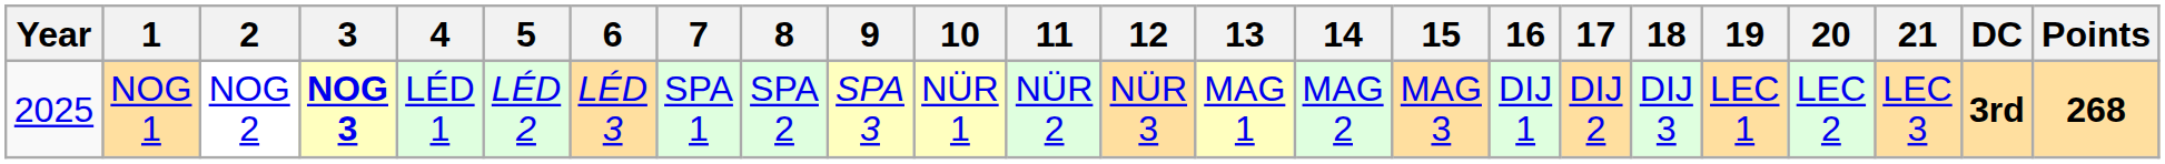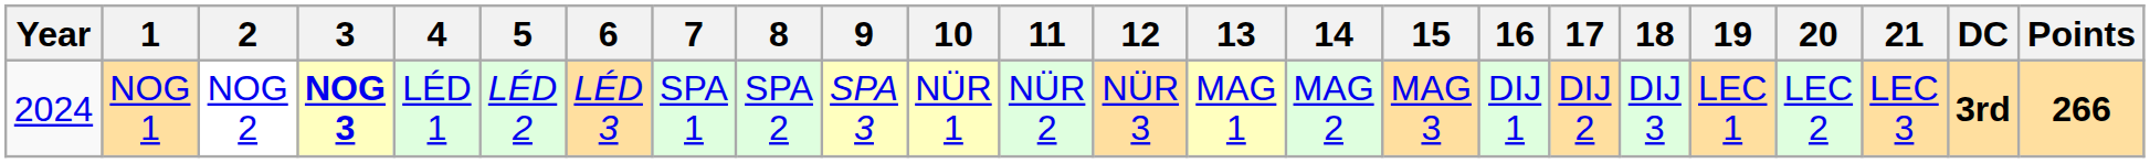 <table class="wikitable" style="text-align:center; font-size:85%">
 <tr>
 <th>Year</th>
 <th>1</th>
 <th>2</th>
 <th>3</th>
 <th>4</th>
 <th>5</th>
 <th>6</th>
 <th>7</th>
 <th>8</th>
 <th>9</th>
 <th>10</th>
 <th>11</th>
 <th>12</th>
 <th>13</th>
 <th>14</th>
 <th>15</th>
 <th>16</th>
 <th>17</th>
 <th>18</th>
 <th>19</th>
 <th>20</th>
 <th>21</th>
 <th>DC</th>
 <th>Points</th>
 </tr>
 <tr>
-<td><a href='#'>2025</a></td>
+<td><a href='#'>2024</a></td>
 <td style="background:#FFDF9F;"><a href='#'>NOG<br>1</a><br></td>
 <td style="background:#FFFFFF;"><a href='#'>NOG<br>2</a><br></td>
 <td style="background:#FFFFBF;"><strong><a href='#'>NOG<br>3</a><br></strong></td>
 <td style="background:#DFFFDF;"><a href='#'>LÉD<br>1</a><br></td>
 <td style="background:#DFFFDF;"><em><a href='#'>LÉD<br>2</a></em><br></td>
 <td style="background:#FFDF9F;"><em><a href='#'>LÉD<br>3</a></em><br></td>
 <td style="background:#DFFFDF;"><a href='#'>SPA<br>1</a><br></td>
 <td style="background:#DFFFDF;"><a href='#'>SPA<br>2</a><br></td>
 <td style="background:#FFFFBF;"><em><a href='#'>SPA<br>3</a></em><br></td>
 <td style="background:#FFFFBF;"><a href='#'>NÜR<br>1</a><br></td>
 <td style="background:#DFFFDF;"><a href='#'>NÜR<br>2</a><br></td>
 <td style="background:#FFDF9F;"><a href='#'>NÜR<br>3</a><br></td>
 <td style="background:#FFFFBF;"><a href='#'>MAG<br>1</a><br></td>
 <td style="background:#DFFFDF;"><a href='#'>MAG<br>2</a><br></td>
 <td style="background:#FFDF9F;"><a href='#'>MAG<br>3</a><br></td>
 <td style="background:#DFFFDF;"><a href='#'>DIJ<br>1</a><br></td>
 <td style="background:#FFDF9F;"><a href='#'>DIJ<br>2</a><br></td>
 <td style="background:#DFFFDF;"><a href='#'>DIJ<br>3</a><br></td>
 <td style="background:#FFDF9F;"><a href='#'>LEC<br>1</a><br></td>
 <td style="background:#DFFFDF;"><a href='#'>LEC<br>2</a><br></td>
 <td style="background:#FFDF9F;"><a href='#'>LEC<br>3</a><br></td>
 <th style="background:#FFDF9F">3rd</th>
-<th style="background:#FFDF9F">268</th>
+<th style="background:#FFDF9F">266</th>
 </tr>
 </table>
